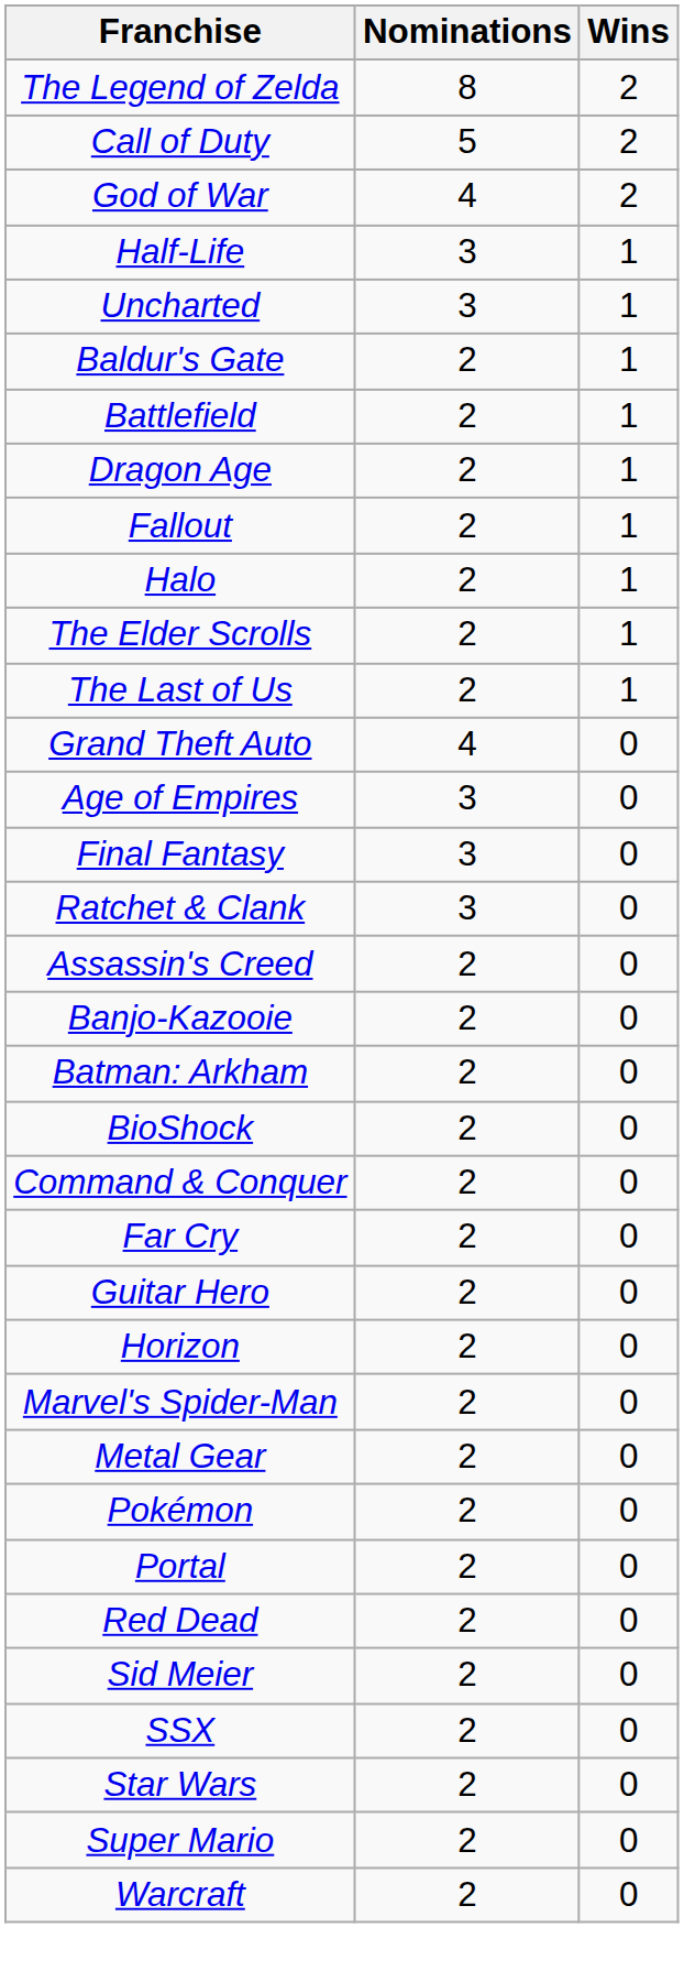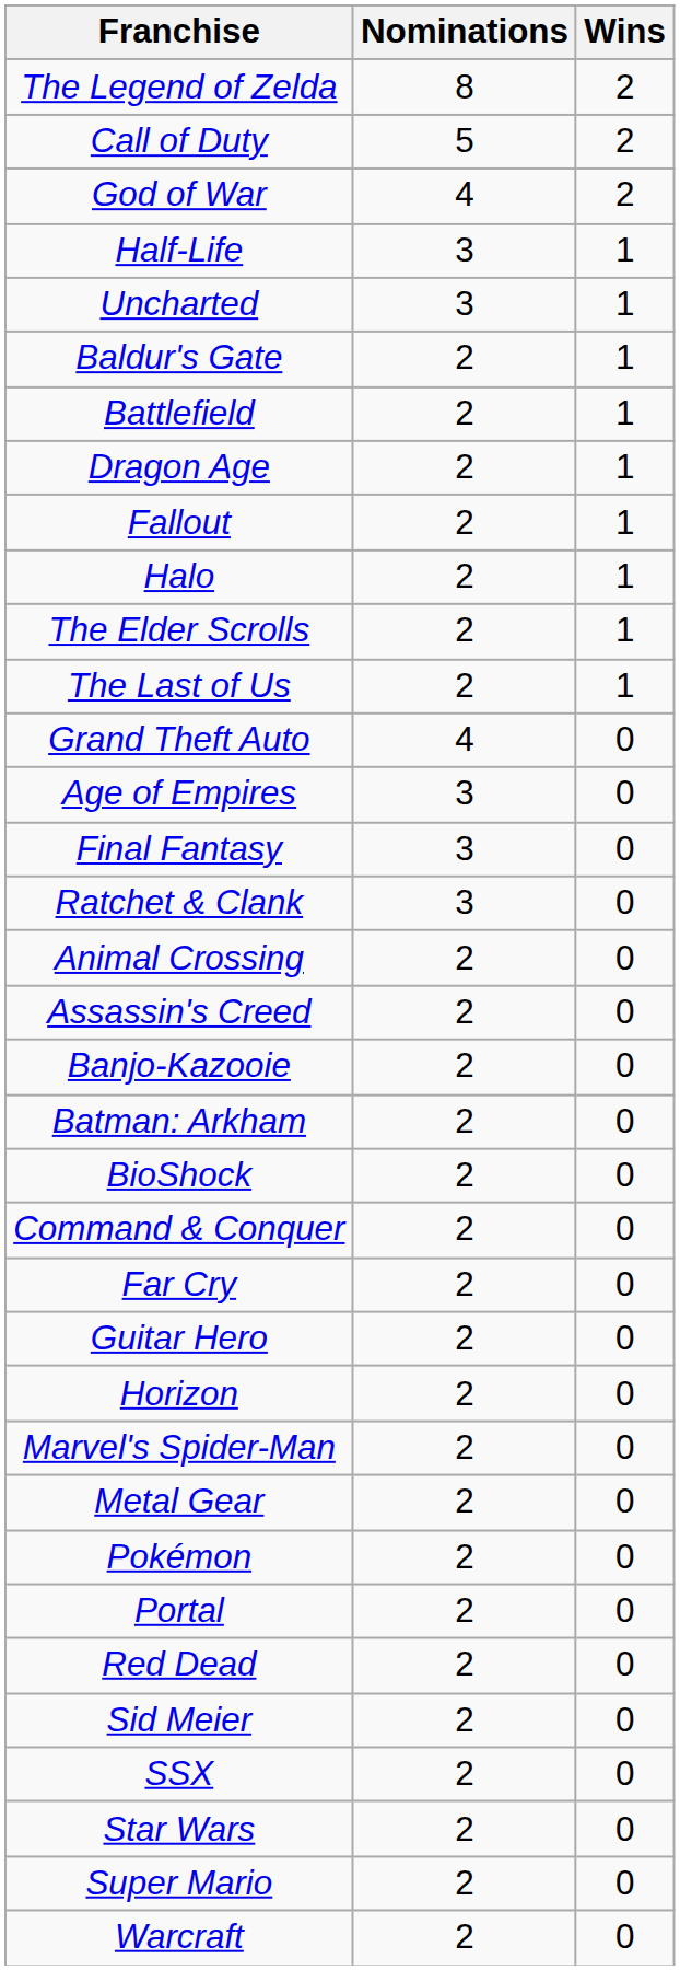 <table class="wikitable sortable plainrowheaders" rowspan="2" style="text-align:center;" background: #f6e39c;>
 <tr>
 <th scope="col">Franchise</th>
 <th scope="col">Nominations</th>
 <th scope="col">Wins</th>
 </tr>
 <tr>
 <td><em><a href='#'>The Legend of Zelda</a></em></td>
 <td>8</td>
 <td>2</td>
 </tr>
 <tr>
 <td><em><a href='#'>Call of Duty</a></em></td>
 <td>5</td>
 <td>2</td>
 </tr>
 <tr>
 <td><em><a href='#'>God of War</a></em></td>
 <td>4</td>
 <td>2</td>
 </tr>
 <tr>
 <td><em><a href='#'>Half-Life</a></em></td>
 <td>3</td>
 <td>1</td>
 </tr>
 <tr>
 <td><em><a href='#'>Uncharted</a></em></td>
 <td>3</td>
 <td>1</td>
 </tr>
 <tr>
 <td><em><a href='#'>Baldur's Gate</a></em></td>
 <td>2</td>
 <td>1</td>
 </tr>
 <tr>
 <td><em><a href='#'>Battlefield</a></em></td>
 <td>2</td>
 <td>1</td>
 </tr>
 <tr>
 <td><em><a href='#'>Dragon Age</a></em></td>
 <td>2</td>
 <td>1</td>
 </tr>
 <tr>
 <td><em><a href='#'>Fallout</a></em></td>
 <td>2</td>
 <td>1</td>
 </tr>
 <tr>
 <td><em><a href='#'>Halo</a></em></td>
 <td>2</td>
 <td>1</td>
 </tr>
 <tr>
 <td><em><a href='#'>The Elder Scrolls</a></em></td>
 <td>2</td>
 <td>1</td>
 </tr>
 <tr>
 <td><em><a href='#'>The Last of Us</a></em></td>
 <td>2</td>
 <td>1</td>
 </tr>
 <tr>
 <td><em><a href='#'>Grand Theft Auto</a></em></td>
 <td>4</td>
 <td>0</td>
 </tr>
 <tr>
 <td><em><a href='#'>Age of Empires</a></em></td>
 <td>3</td>
 <td>0</td>
 </tr>
 <tr>
 <td><em><a href='#'>Final Fantasy</a></em></td>
 <td>3</td>
 <td>0</td>
 </tr>
 <tr>
 <td><em><a href='#'>Ratchet & Clank</a></em></td>
 <td>3</td>
+<td>0</td>
+</tr>
+<tr>
+<td><em><a href='#'>Animal Crossing</a></em></td>
+<td>2</td>
 <td>0</td>
 </tr>
 <tr>
 <td><em><a href='#'>Assassin's Creed</a></em></td>
 <td>2</td>
 <td>0</td>
 </tr>
 <tr>
 <td><em><a href='#'>Banjo-Kazooie</a></em></td>
 <td>2</td>
 <td>0</td>
 </tr>
 <tr>
 <td><em><a href='#'>Batman: Arkham</a></em></td>
 <td>2</td>
 <td>0</td>
 </tr>
 <tr>
 <td><em><a href='#'>BioShock</a></em></td>
 <td>2</td>
 <td>0</td>
 </tr>
 <tr>
 <td><em><a href='#'>Command & Conquer</a></em></td>
 <td>2</td>
 <td>0</td>
 </tr>
 <tr>
 <td><em><a href='#'>Far Cry</a></em></td>
 <td>2</td>
 <td>0</td>
 </tr>
 <tr>
 <td><em><a href='#'>Guitar Hero</a></em></td>
 <td>2</td>
 <td>0</td>
 </tr>
 <tr>
 <td><em><a href='#'>Horizon</a></em></td>
 <td>2</td>
 <td>0</td>
 </tr>
 <tr>
 <td><em><a href='#'>Marvel's Spider-Man</a></em></td>
 <td>2</td>
 <td>0</td>
 </tr>
 <tr>
 <td><em><a href='#'>Metal Gear</a></em></td>
 <td>2</td>
 <td>0</td>
 </tr>
 <tr>
 <td><em><a href='#'>Pokémon</a></em></td>
 <td>2</td>
 <td>0</td>
 </tr>
 <tr>
 <td><em><a href='#'>Portal</a></em></td>
 <td>2</td>
 <td>0</td>
 </tr>
 <tr>
 <td><em><a href='#'>Red Dead</a></em></td>
 <td>2</td>
 <td>0</td>
 </tr>
 <tr>
 <td><em><a href='#'>Sid Meier</a></em></td>
 <td>2</td>
 <td>0</td>
 </tr>
 <tr>
 <td><em><a href='#'>SSX</a></em></td>
 <td>2</td>
 <td>0</td>
 </tr>
 <tr>
 <td><em><a href='#'>Star Wars</a></em></td>
 <td>2</td>
 <td>0</td>
 </tr>
 <tr>
 <td><em><a href='#'>Super Mario</a></em></td>
 <td>2</td>
 <td>0</td>
 </tr>
 <tr>
 <td><em><a href='#'>Warcraft</a></em></td>
 <td>2</td>
 <td>0</td>
 </tr>
 </table>
